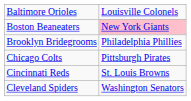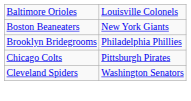 <table class="wikitable" style="font-size:100%;line-height:1.1;">
 <tr>
 <td><a href='#'>Baltimore Orioles</a></td>
 <td><a href='#'>Louisville Colonels</a></td>
 </tr>
 <tr>
 <td><a href='#'>Boston Beaneaters</a></td>
-<td style="background: pink;"><a href='#'>New York Giants</a></td>
+<td><a href='#'>New York Giants</a></td>
 </tr>
 <tr>
 <td><a href='#'>Brooklyn Bridegrooms</a></td>
 <td><a href='#'>Philadelphia Phillies</a></td>
 </tr>
 <tr>
 <td><a href='#'>Chicago Colts</a></td>
 <td><a href='#'>Pittsburgh Pirates</a></td>
 </tr>
 <tr>
-<td><a href='#'>Cincinnati Reds</a></td>
-<td><a href='#'>St. Louis Browns</a></td>
-</tr>
-<tr>
 <td><a href='#'>Cleveland Spiders</a></td>
 <td><a href='#'>Washington Senators</a></td>
 </tr>
 </table>
